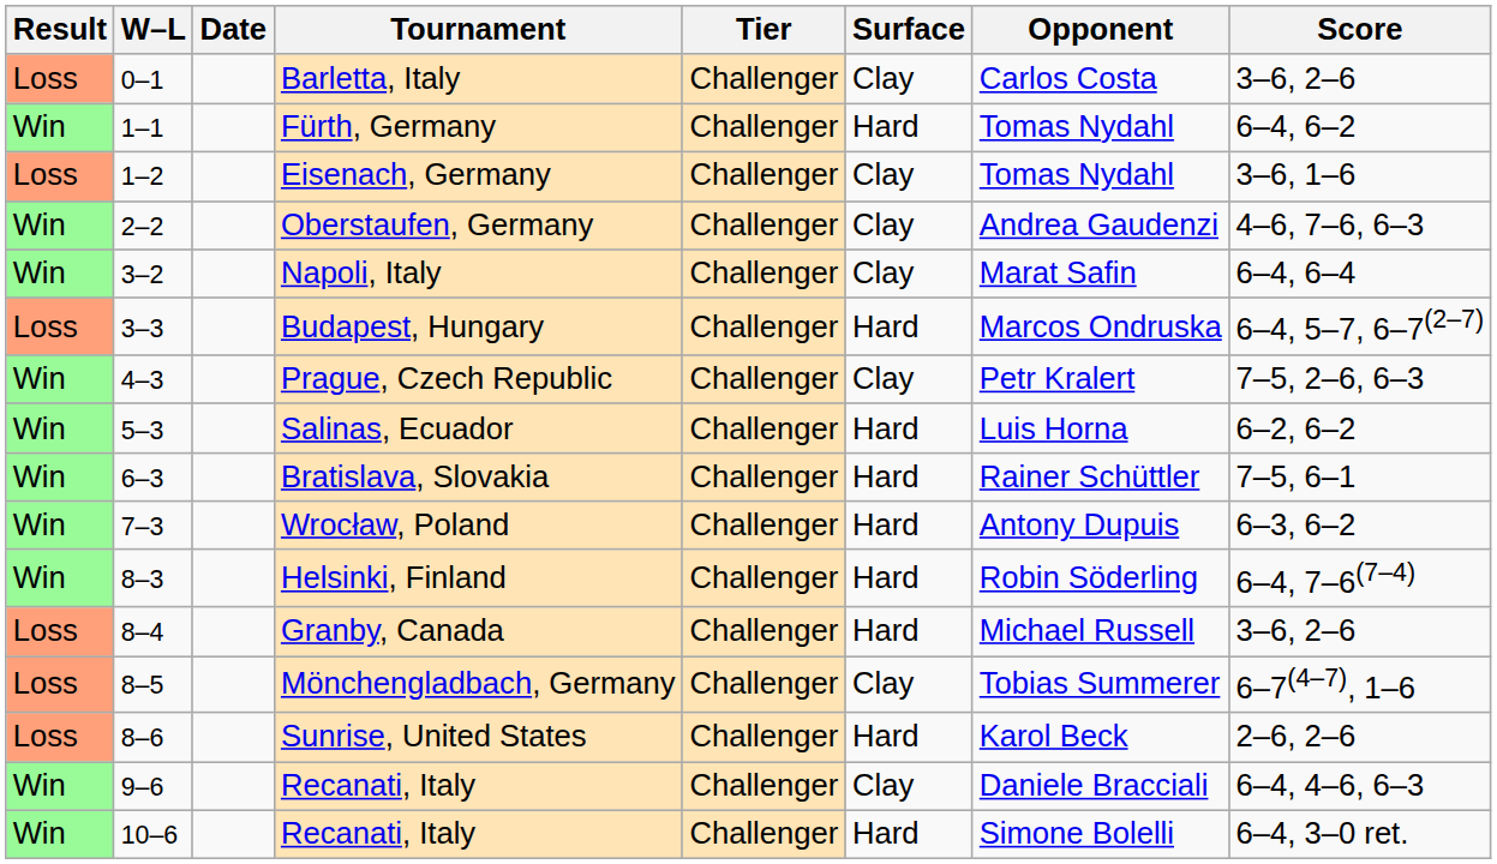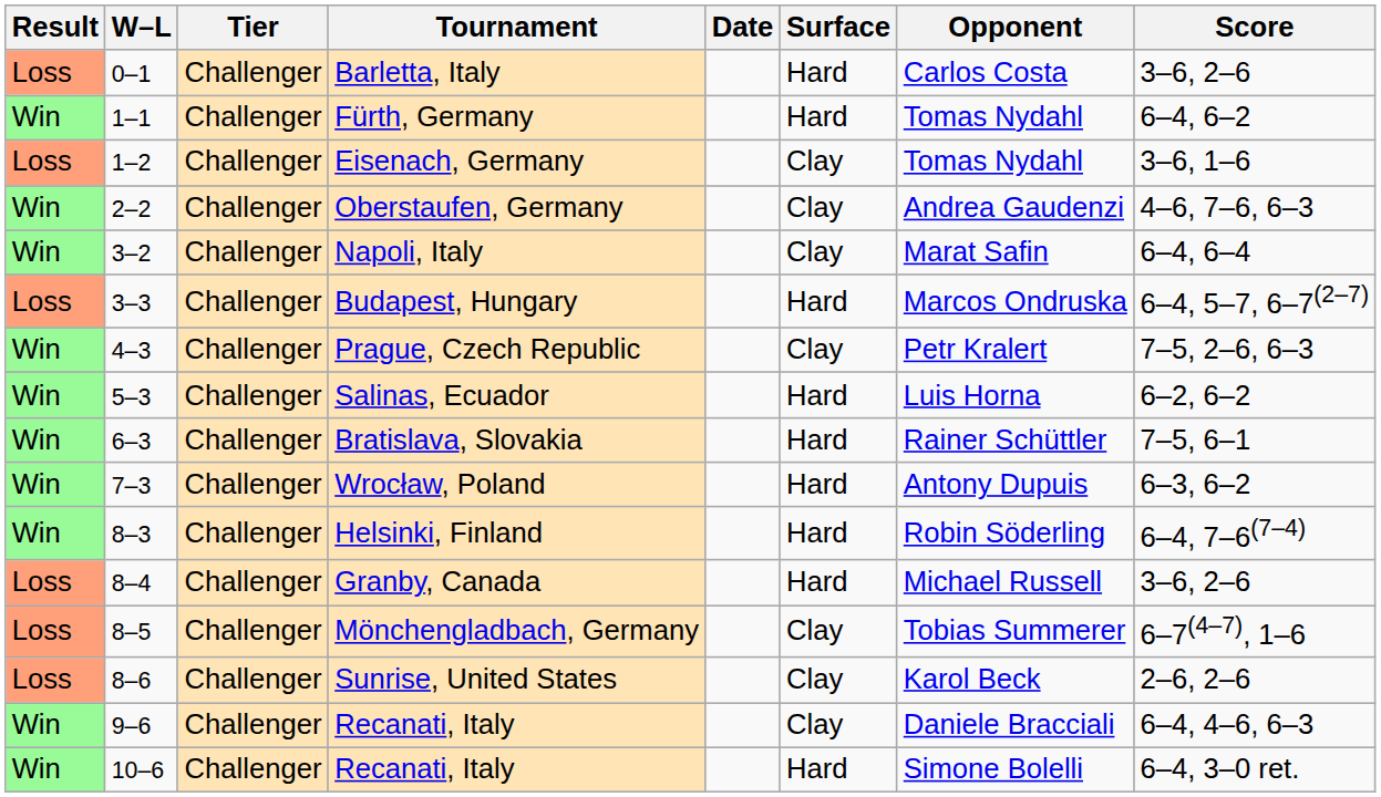 <table class="sortable wikitable">
 <tr>
 <th>Result</th>
 <th class="unsortable">W–L</th>
+<th>Tier</th>
+<th>Tournament</th>
 <th>Date</th>
-<th>Tournament</th>
-<th>Tier</th>
 <th>Surface</th>
 <th>Opponent</th>
 <th class="unsortable">Score</th>
 </tr>
 <tr>
 <td style="background:#ffa07a;">Loss</td>
 <td><small>0–1</small></td>
+<td style="background:moccasin;">Challenger</td>
+<td style="background:moccasin;"><a href='#'>Barletta</a>, Italy</td>
 <td></td>
-<td style="background:moccasin;"><a href='#'>Barletta</a>, Italy</td>
-<td style="background:moccasin;">Challenger</td>
-<td>Clay</td>
+<td>Hard</td>
 <td> <a href='#'>Carlos Costa</a></td>
 <td>3–6, 2–6</td>
 </tr>
 <tr>
 <td style="background:#98fb98;">Win</td>
 <td><small>1–1</small></td>
+<td style="background:moccasin;">Challenger</td>
+<td style="background:moccasin;"><a href='#'>Fürth</a>, Germany</td>
 <td></td>
-<td style="background:moccasin;"><a href='#'>Fürth</a>, Germany</td>
-<td style="background:moccasin;">Challenger</td>
 <td>Hard</td>
 <td> <a href='#'>Tomas Nydahl</a></td>
 <td>6–4, 6–2</td>
 </tr>
 <tr>
 <td style="background:#ffa07a;">Loss</td>
 <td><small>1–2</small></td>
+<td style="background:moccasin;">Challenger</td>
+<td style="background:moccasin;"><a href='#'>Eisenach</a>, Germany</td>
 <td></td>
-<td style="background:moccasin;"><a href='#'>Eisenach</a>, Germany</td>
-<td style="background:moccasin;">Challenger</td>
 <td>Clay</td>
 <td> <a href='#'>Tomas Nydahl</a></td>
 <td>3–6, 1–6</td>
 </tr>
 <tr>
 <td style="background:#98fb98;">Win</td>
 <td><small>2–2</small></td>
+<td style="background:moccasin;">Challenger</td>
+<td style="background:moccasin;"><a href='#'>Oberstaufen</a>, Germany</td>
 <td></td>
-<td style="background:moccasin;"><a href='#'>Oberstaufen</a>, Germany</td>
-<td style="background:moccasin;">Challenger</td>
 <td>Clay</td>
 <td> <a href='#'>Andrea Gaudenzi</a></td>
 <td>4–6, 7–6, 6–3</td>
 </tr>
 <tr>
 <td style="background:#98fb98;">Win</td>
 <td><small>3–2</small></td>
+<td style="background:moccasin;">Challenger</td>
+<td style="background:moccasin;"><a href='#'>Napoli</a>, Italy</td>
 <td></td>
-<td style="background:moccasin;"><a href='#'>Napoli</a>, Italy</td>
-<td style="background:moccasin;">Challenger</td>
 <td>Clay</td>
 <td> <a href='#'>Marat Safin</a></td>
 <td>6–4, 6–4</td>
 </tr>
 <tr>
 <td style="background:#ffa07a;">Loss</td>
 <td><small>3–3</small></td>
+<td style="background:moccasin;">Challenger</td>
+<td style="background:moccasin;"><a href='#'>Budapest</a>, Hungary</td>
 <td></td>
-<td style="background:moccasin;"><a href='#'>Budapest</a>, Hungary</td>
-<td style="background:moccasin;">Challenger</td>
 <td>Hard</td>
 <td> <a href='#'>Marcos Ondruska</a></td>
 <td>6–4, 5–7, 6–7<sup>(2–7)</sup></td>
 </tr>
 <tr>
 <td style="background:#98fb98;">Win</td>
 <td><small>4–3</small></td>
+<td style="background:moccasin;">Challenger</td>
+<td style="background:moccasin;"><a href='#'>Prague</a>, Czech Republic</td>
 <td></td>
-<td style="background:moccasin;"><a href='#'>Prague</a>, Czech Republic</td>
-<td style="background:moccasin;">Challenger</td>
 <td>Clay</td>
 <td> <a href='#'>Petr Kralert</a></td>
 <td>7–5, 2–6, 6–3</td>
 </tr>
 <tr>
 <td style="background:#98fb98;">Win</td>
 <td><small>5–3</small></td>
+<td style="background:moccasin;">Challenger</td>
+<td style="background:moccasin;"><a href='#'>Salinas</a>, Ecuador</td>
 <td></td>
-<td style="background:moccasin;"><a href='#'>Salinas</a>, Ecuador</td>
-<td style="background:moccasin;">Challenger</td>
 <td>Hard</td>
 <td> <a href='#'>Luis Horna</a></td>
 <td>6–2, 6–2</td>
 </tr>
 <tr>
 <td style="background:#98fb98;">Win</td>
 <td><small>6–3</small></td>
+<td style="background:moccasin;">Challenger</td>
+<td style="background:moccasin;"><a href='#'>Bratislava</a>, Slovakia</td>
 <td></td>
-<td style="background:moccasin;"><a href='#'>Bratislava</a>, Slovakia</td>
-<td style="background:moccasin;">Challenger</td>
 <td>Hard</td>
 <td> <a href='#'>Rainer Schüttler</a></td>
 <td>7–5, 6–1</td>
 </tr>
 <tr>
 <td style="background:#98fb98;">Win</td>
 <td><small>7–3</small></td>
+<td style="background:moccasin;">Challenger</td>
+<td style="background:moccasin;"><a href='#'>Wrocław</a>, Poland</td>
 <td></td>
-<td style="background:moccasin;"><a href='#'>Wrocław</a>, Poland</td>
-<td style="background:moccasin;">Challenger</td>
 <td>Hard</td>
 <td> <a href='#'>Antony Dupuis</a></td>
 <td>6–3, 6–2</td>
 </tr>
 <tr>
 <td style="background:#98fb98;">Win</td>
 <td><small>8–3</small></td>
+<td style="background:moccasin;">Challenger</td>
+<td style="background:moccasin;"><a href='#'>Helsinki</a>, Finland</td>
 <td></td>
-<td style="background:moccasin;"><a href='#'>Helsinki</a>, Finland</td>
-<td style="background:moccasin;">Challenger</td>
 <td>Hard</td>
 <td> <a href='#'>Robin Söderling</a></td>
 <td>6–4, 7–6<sup>(7–4)</sup></td>
 </tr>
 <tr>
 <td style="background:#ffa07a;">Loss</td>
 <td><small>8–4</small></td>
+<td style="background:moccasin;">Challenger</td>
+<td style="background:moccasin;"><a href='#'>Granby</a>, Canada</td>
 <td></td>
-<td style="background:moccasin;"><a href='#'>Granby</a>, Canada</td>
-<td style="background:moccasin;">Challenger</td>
 <td>Hard</td>
 <td> <a href='#'>Michael Russell</a></td>
 <td>3–6, 2–6</td>
 </tr>
 <tr>
 <td style="background:#ffa07a;">Loss</td>
 <td><small>8–5</small></td>
+<td style="background:moccasin;">Challenger</td>
+<td style="background:moccasin;"><a href='#'>Mönchengladbach</a>, Germany</td>
 <td></td>
-<td style="background:moccasin;"><a href='#'>Mönchengladbach</a>, Germany</td>
-<td style="background:moccasin;">Challenger</td>
 <td>Clay</td>
 <td> <a href='#'>Tobias Summerer</a></td>
 <td>6–7<sup>(4–7)</sup>, 1–6</td>
 </tr>
 <tr>
 <td style="background:#ffa07a;">Loss</td>
 <td><small>8–6</small></td>
+<td style="background:moccasin;">Challenger</td>
+<td style="background:moccasin;"><a href='#'>Sunrise</a>, United States</td>
 <td></td>
-<td style="background:moccasin;"><a href='#'>Sunrise</a>, United States</td>
-<td style="background:moccasin;">Challenger</td>
-<td>Hard</td>
+<td>Clay</td>
 <td> <a href='#'>Karol Beck</a></td>
 <td>2–6, 2–6</td>
 </tr>
 <tr>
 <td style="background:#98fb98;">Win</td>
 <td><small>9–6</small></td>
+<td style="background:moccasin;">Challenger</td>
+<td style="background:moccasin;"><a href='#'>Recanati</a>, Italy</td>
 <td></td>
-<td style="background:moccasin;"><a href='#'>Recanati</a>, Italy</td>
-<td style="background:moccasin;">Challenger</td>
 <td>Clay</td>
 <td> <a href='#'>Daniele Bracciali</a></td>
 <td>6–4, 4–6, 6–3</td>
 </tr>
 <tr>
 <td style="background:#98fb98;">Win</td>
 <td><small>10–6</small></td>
+<td style="background:moccasin;">Challenger</td>
+<td style="background:moccasin;"><a href='#'>Recanati</a>, Italy</td>
 <td></td>
-<td style="background:moccasin;"><a href='#'>Recanati</a>, Italy</td>
-<td style="background:moccasin;">Challenger</td>
 <td>Hard</td>
 <td> <a href='#'>Simone Bolelli</a></td>
 <td>6–4, 3–0 ret.</td>
 </tr>
 </table>
